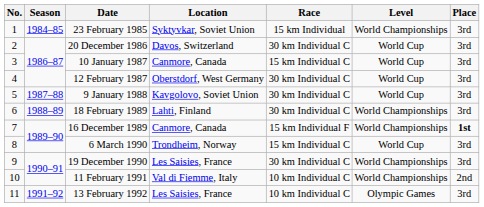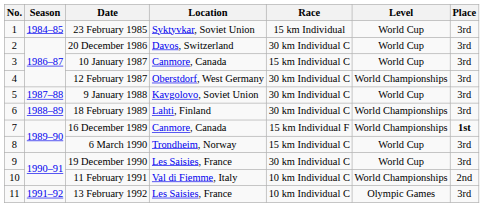 <table class="wikitable sortable" style="text-align: center;">
 <tr>
 <th scope="col">No.</th>
 <th scope="col">Season</th>
 <th scope="col">Date</th>
 <th scope="col">Location</th>
 <th scope="col">Race</th>
 <th scope="col">Level</th>
 <th scope="col">Place</th>
 </tr>
 <tr>
 <td>1</td>
 <td><a href='#'>1984–85</a></td>
 <td style="text-align: right;">23 February 1985</td>
 <td style="text-align: left;"> <a href='#'>Syktyvkar</a>, Soviet Union</td>
 <td>15 km Individual</td>
-<td>World Championships</td>
+<td>World Cup</td>
 <td>3rd</td>
 </tr>
 <tr>
 <td>2</td>
 <td rowspan="3"><a href='#'>1986–87</a></td>
 <td style="text-align: right;">20 December 1986</td>
 <td style="text-align: left;"> <a href='#'>Davos</a>, Switzerland</td>
 <td>30 km Individual C</td>
 <td>World Cup</td>
 <td>3rd</td>
 </tr>
 <tr>
 <td>3</td>
 <td style="text-align: right;">10 January 1987</td>
 <td style="text-align: left;"> <a href='#'>Canmore</a>, Canada</td>
 <td>15 km Individual C</td>
 <td>World Cup</td>
 <td>3rd</td>
 </tr>
 <tr>
 <td>4</td>
 <td style="text-align: right;">12 February 1987</td>
 <td style="text-align: left;"> <a href='#'>Oberstdorf</a>, West Germany</td>
 <td>30 km Individual C</td>
-<td>World Cup</td>
+<td>World Championships</td>
 <td>3rd</td>
 </tr>
 <tr>
 <td>5</td>
 <td><a href='#'>1987–88</a></td>
 <td style="text-align: right;">9 January 1988</td>
 <td style="text-align: left;"> <a href='#'>Kavgolovo</a>, Soviet Union</td>
 <td>30 km Individual C</td>
 <td>World Cup</td>
 <td>3rd</td>
 </tr>
 <tr>
 <td>6</td>
 <td><a href='#'>1988–89</a></td>
 <td style="text-align: right;">18 February 1989</td>
 <td style="text-align: left;"> <a href='#'>Lahti</a>, Finland</td>
 <td>30 km Individual C</td>
 <td>World Championships</td>
 <td>3rd</td>
 </tr>
 <tr>
 <td>7</td>
 <td rowspan="2"><a href='#'>1989–90</a></td>
 <td style="text-align: right;">16 December 1989</td>
 <td style="text-align: left;"> <a href='#'>Canmore</a>, Canada</td>
 <td>15 km Individual F</td>
 <td>World Championships</td>
 <td><strong>1st</strong></td>
 </tr>
 <tr>
 <td>8</td>
 <td style="text-align: right;">6 March 1990</td>
 <td style="text-align: left;"> <a href='#'>Trondheim</a>, Norway</td>
 <td>15 km Individual C</td>
 <td>World Cup</td>
 <td>3rd</td>
 </tr>
 <tr>
 <td>9</td>
 <td rowspan="2"><a href='#'>1990–91</a></td>
 <td style="text-align: right;">19 December 1990</td>
 <td style="text-align: left;"> <a href='#'>Les Saisies</a>, France</td>
 <td>30 km Individual C</td>
-<td>World Championships</td>
+<td>World Cup</td>
 <td>3rd</td>
 </tr>
 <tr>
 <td>10</td>
 <td style="text-align: right;">11 February 1991</td>
 <td style="text-align: left;"> <a href='#'>Val di Fiemme</a>, Italy</td>
 <td>10 km Individual C</td>
 <td>World Championships</td>
 <td>2nd</td>
 </tr>
 <tr>
 <td>11</td>
 <td><a href='#'>1991–92</a></td>
 <td style="text-align: right;">13 February 1992</td>
 <td style="text-align: left;"> <a href='#'>Les Saisies</a>, France</td>
 <td>10 km Individual C</td>
 <td>Olympic Games</td>
 <td>3rd</td>
 </tr>
 </table>
